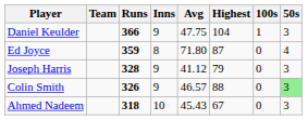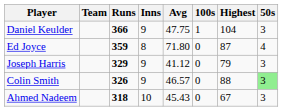 <table class="wikitable">
 <tr>
 <th>Player</th>
 <th>Team</th>
 <th>Runs</th>
 <th>Inns</th>
 <th>Avg</th>
+<th>100s</th>
 <th>Highest</th>
-<th>100s</th>
 <th>50s</th>
 </tr>
 <tr>
 <td><a href='#'>Daniel Keulder</a></td>
 <td></td>
 <td><strong>366</strong></td>
 <td>9</td>
 <td>47.75</td>
+<td>1</td>
 <td>104</td>
-<td>1</td>
 <td>3</td>
 </tr>
 <tr>
 <td><a href='#'>Ed Joyce</a></td>
 <td></td>
 <td><strong>359</strong></td>
 <td>8</td>
 <td>71.80</td>
+<td>0</td>
 <td>87</td>
-<td>0</td>
 <td>4</td>
 </tr>
 <tr>
 <td><a href='#'>Joseph Harris</a></td>
 <td></td>
-<td><strong>328</strong></td>
+<td><strong>329</strong></td>
 <td>9</td>
 <td>41.12</td>
+<td>0</td>
 <td>79</td>
-<td>0</td>
 <td>3</td>
 </tr>
 <tr>
 <td><a href='#'>Colin Smith</a></td>
 <td></td>
 <td><strong>326</strong></td>
 <td>9</td>
 <td>46.57</td>
+<td>0</td>
 <td>88</td>
-<td>0</td>
 <td style="background: lightgreen;">3</td>
 </tr>
 <tr>
 <td><a href='#'>Ahmed Nadeem</a></td>
 <td></td>
 <td><strong>318</strong></td>
 <td>10</td>
 <td>45.43</td>
+<td>0</td>
 <td>67</td>
-<td>0</td>
 <td>3</td>
 </tr>
 </table>
